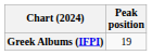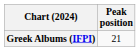 <table class="wikitable sortable plainrowheaders">
 <tr>
 <th scope="col">Chart (2024)</th>
 <th scope="col">Peak<br>position</th>
 </tr>
 <tr>
 <th scope="row">Greek Albums (<a href='#'>IFPI</a>)</th>
-<td align="center">19</td>
+<td align="center">21</td>
 </tr>
 </table>
